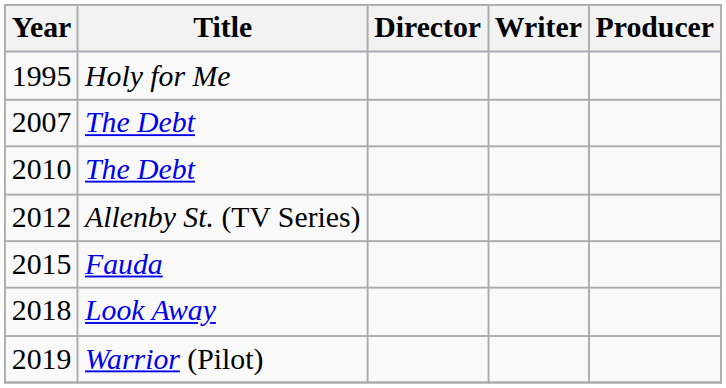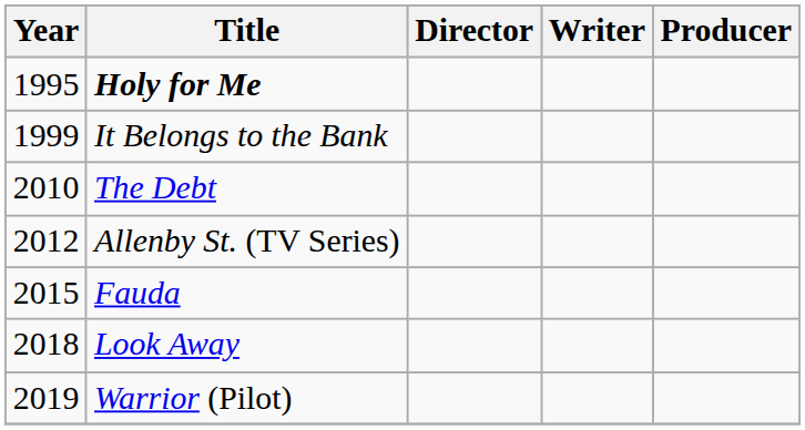 <table class="wikitable">
 <tr style="background:#b0c4de; text-align:center;">
 <th>Year</th>
 <th>Title</th>
 <th>Director</th>
 <th>Writer</th>
 <th>Producer</th>
 </tr>
 <tr>
 <td>1995</td>
-<td><em>Holy for Me</em></td>
+<td><strong><em>Holy for Me</em></strong></td>
 <td></td>
 <td></td>
 <td></td>
 </tr>
 <tr>
-<td>2007</td>
-<td><em><a href='#'>The Debt</a></em></td>
+<td>1999</td>
+<td><em>It Belongs to the Bank </em></td>
 <td></td>
 <td></td>
 <td></td>
 </tr>
 <tr>
 <td>2010</td>
 <td><em><a href='#'>The Debt</a></em></td>
 <td></td>
 <td></td>
 <td></td>
 </tr>
 <tr>
 <td>2012</td>
 <td><em>Allenby St.</em> (TV Series)</td>
 <td></td>
 <td></td>
 <td></td>
 </tr>
 <tr>
 <td>2015</td>
 <td><em><a href='#'>Fauda</a></em></td>
 <td></td>
 <td></td>
 <td></td>
 </tr>
 <tr>
 <td>2018</td>
 <td><em><a href='#'>Look Away</a></em></td>
 <td></td>
 <td></td>
 <td></td>
 </tr>
 <tr>
 <td>2019</td>
 <td><em><a href='#'>Warrior</a></em> (Pilot)</td>
 <td></td>
 <td></td>
 <td></td>
 </tr>
 <tr>
 </tr>
 </table>
